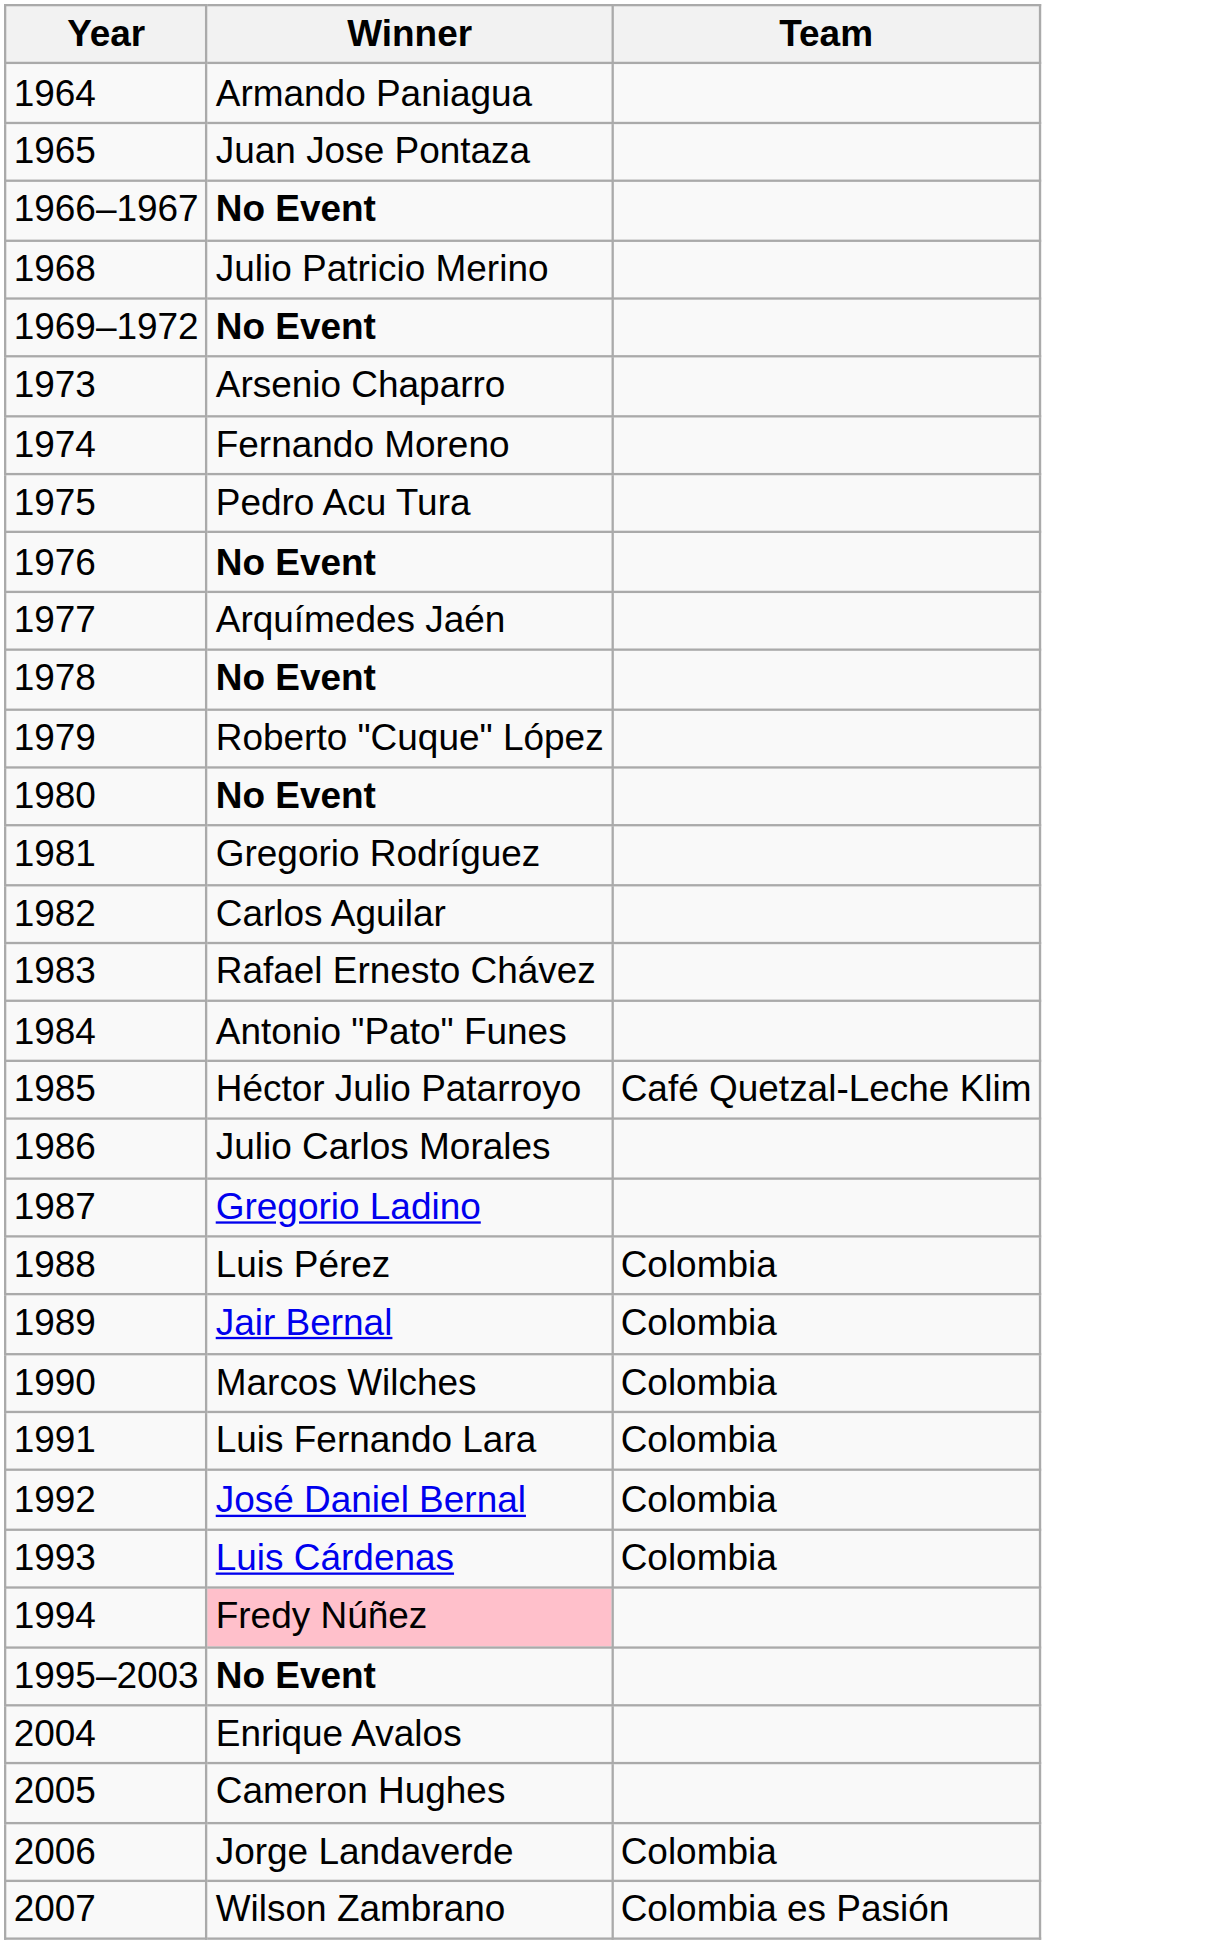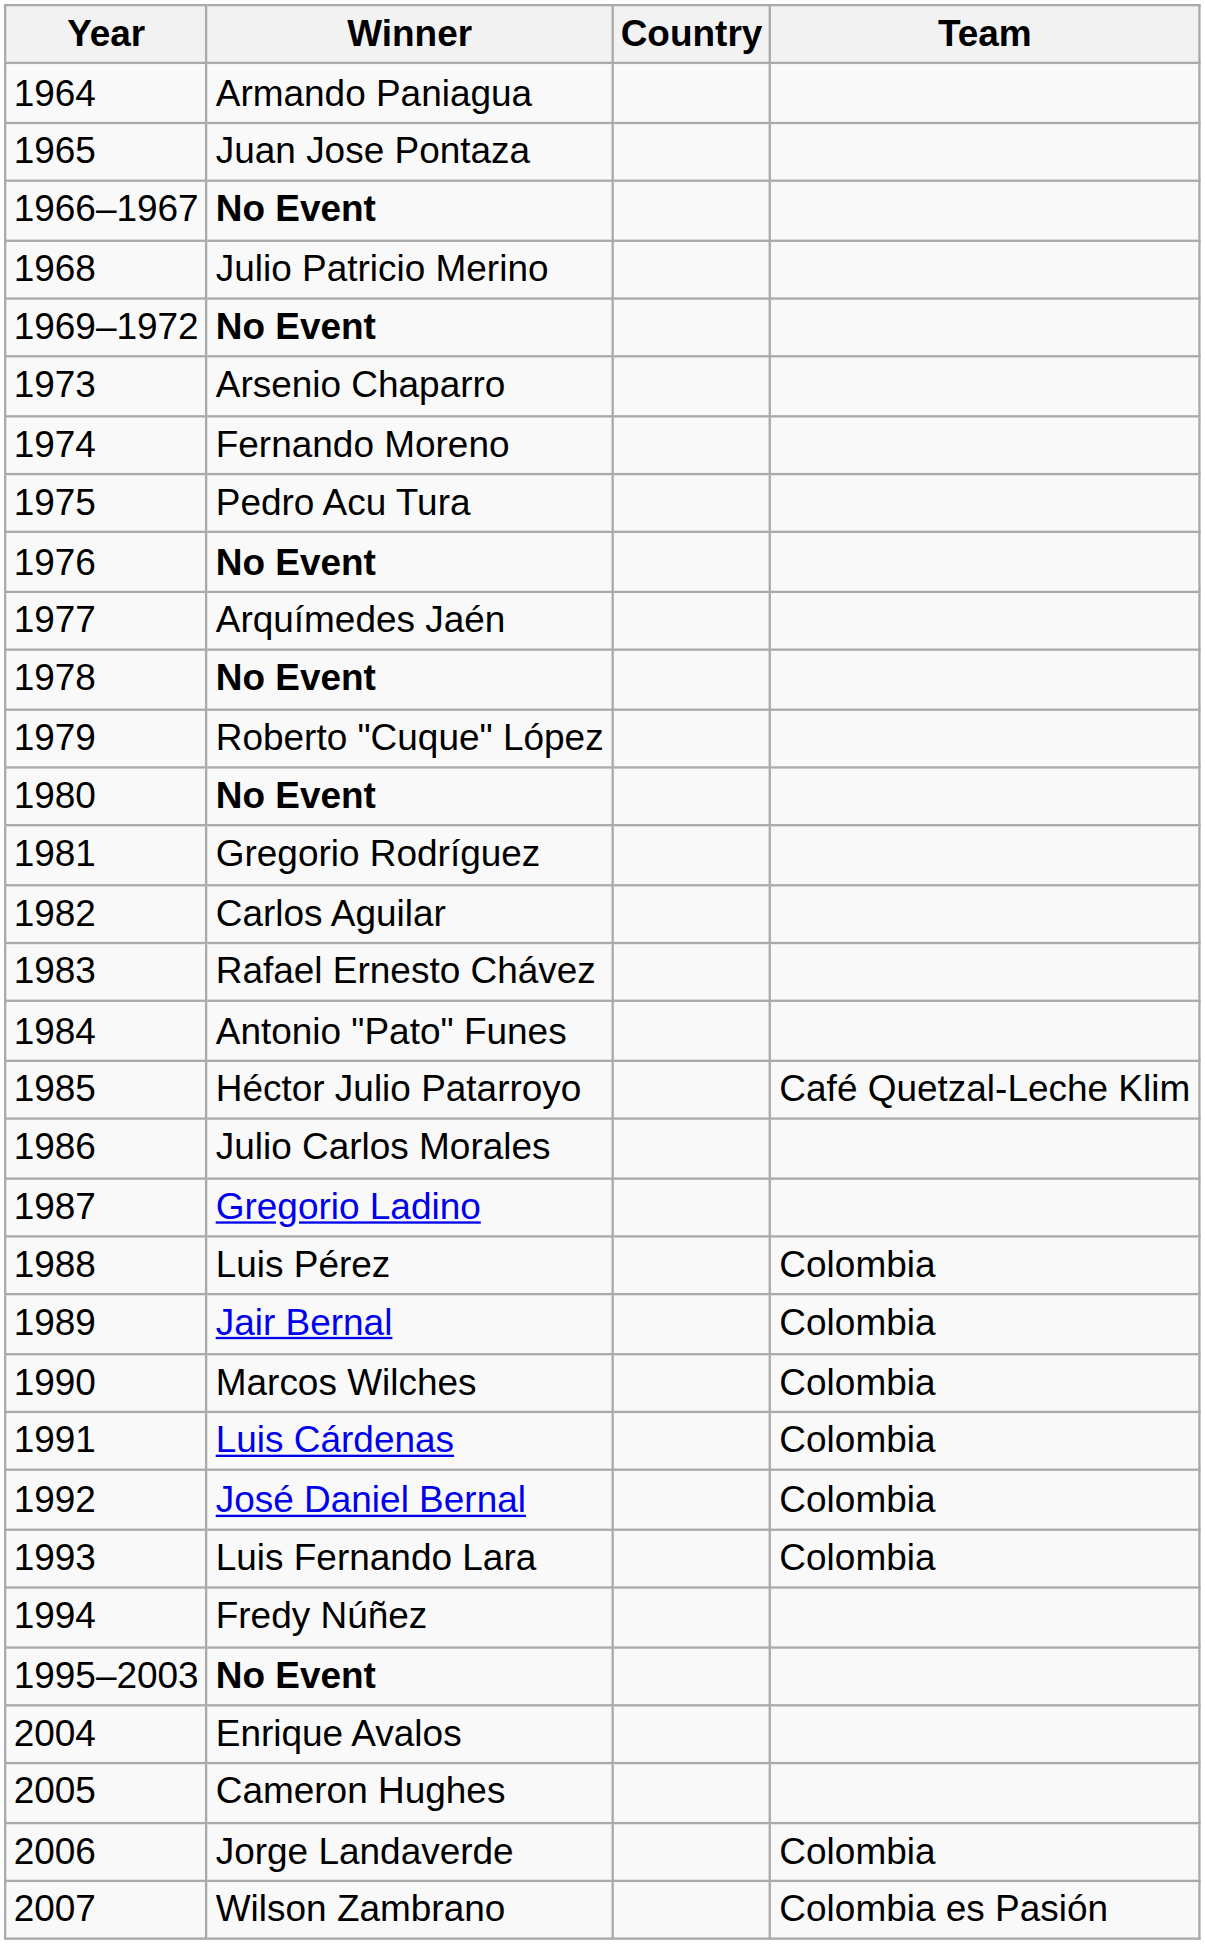 <table class = "wikitable">
 <tr>
 <th>Year</th>
 <th>Winner</th>
+<th>Country</th>
 <th>Team</th>
 </tr>
 <tr>
 <td>1964</td>
 <td>Armando Paniagua</td>
 <td></td>
+<td></td>
 </tr>
 <tr>
 <td>1965</td>
 <td>Juan Jose Pontaza</td>
+<td></td>
 <td></td>
 </tr>
 <tr>
 <td>1966–1967</td>
 <td><strong> No Event</strong></td>
 <td></td>
+<td></td>
 </tr>
 <tr>
 <td>1968</td>
 <td>Julio Patricio Merino</td>
+<td></td>
 <td></td>
 </tr>
 <tr>
 <td>1969–1972</td>
 <td><strong> No Event</strong></td>
 <td></td>
+<td></td>
 </tr>
 <tr>
 <td>1973</td>
 <td>Arsenio Chaparro</td>
+<td></td>
 <td></td>
 </tr>
 <tr>
 <td>1974</td>
 <td>Fernando Moreno</td>
 <td></td>
+<td></td>
 </tr>
 <tr>
 <td>1975</td>
 <td>Pedro Acu Tura</td>
+<td></td>
 <td></td>
 </tr>
 <tr>
 <td>1976</td>
 <td><strong> No Event</strong></td>
 <td></td>
+<td></td>
 </tr>
 <tr>
 <td>1977</td>
 <td>Arquímedes Jaén</td>
+<td></td>
 <td></td>
 </tr>
 <tr>
 <td>1978</td>
 <td><strong> No Event</strong></td>
 <td></td>
+<td></td>
 </tr>
 <tr>
 <td>1979</td>
 <td>Roberto "Cuque" López</td>
+<td></td>
 <td></td>
 </tr>
 <tr>
 <td>1980</td>
 <td><strong> No Event</strong></td>
 <td></td>
+<td></td>
 </tr>
 <tr>
 <td>1981</td>
 <td>Gregorio Rodríguez</td>
+<td></td>
 <td></td>
 </tr>
 <tr>
 <td>1982</td>
 <td>Carlos Aguilar</td>
 <td></td>
+<td></td>
 </tr>
 <tr>
 <td>1983</td>
 <td>Rafael Ernesto Chávez</td>
+<td></td>
 <td></td>
 </tr>
 <tr>
 <td>1984</td>
 <td>Antonio "Pato" Funes</td>
 <td></td>
+<td></td>
 </tr>
 <tr>
 <td>1985</td>
 <td>Héctor Julio Patarroyo</td>
+<td></td>
 <td>Café Quetzal-Leche Klim</td>
 </tr>
 <tr>
 <td>1986</td>
 <td>Julio Carlos Morales</td>
 <td></td>
+<td></td>
 </tr>
 <tr>
 <td>1987</td>
 <td><a href='#'>Gregorio Ladino</a></td>
 <td></td>
+<td></td>
 </tr>
 <tr>
 <td>1988</td>
 <td>Luis Pérez</td>
+<td></td>
 <td>Colombia</td>
 </tr>
 <tr>
 <td>1989</td>
 <td><a href='#'>Jair Bernal</a></td>
+<td></td>
 <td>Colombia</td>
 </tr>
 <tr>
 <td>1990</td>
 <td>Marcos Wilches</td>
+<td></td>
 <td>Colombia</td>
 </tr>
 <tr>
 <td>1991</td>
-<td>Luis Fernando Lara</td>
+<td><a href='#'>Luis Cárdenas</a></td>
+<td></td>
 <td>Colombia</td>
 </tr>
 <tr>
 <td>1992</td>
 <td><a href='#'>José Daniel Bernal</a></td>
+<td></td>
 <td>Colombia</td>
 </tr>
 <tr>
 <td>1993</td>
-<td><a href='#'>Luis Cárdenas</a></td>
+<td>Luis Fernando Lara</td>
+<td></td>
 <td>Colombia</td>
 </tr>
 <tr>
 <td>1994</td>
-<td style="background: pink;">Fredy Núñez</td>
+<td>Fredy Núñez</td>
+<td></td>
 <td></td>
 </tr>
 <tr>
 <td>1995–2003</td>
 <td><strong> No Event</strong></td>
 <td></td>
+<td></td>
 </tr>
 <tr>
 <td>2004</td>
 <td>Enrique Avalos</td>
+<td></td>
 <td></td>
 </tr>
 <tr>
 <td>2005</td>
 <td>Cameron Hughes</td>
 <td></td>
+<td></td>
 </tr>
 <tr>
 <td>2006</td>
 <td>Jorge Landaverde</td>
+<td></td>
 <td>Colombia</td>
 </tr>
 <tr>
 <td>2007</td>
 <td>Wilson Zambrano</td>
+<td></td>
 <td>Colombia es Pasión</td>
 </tr>
 </table>
